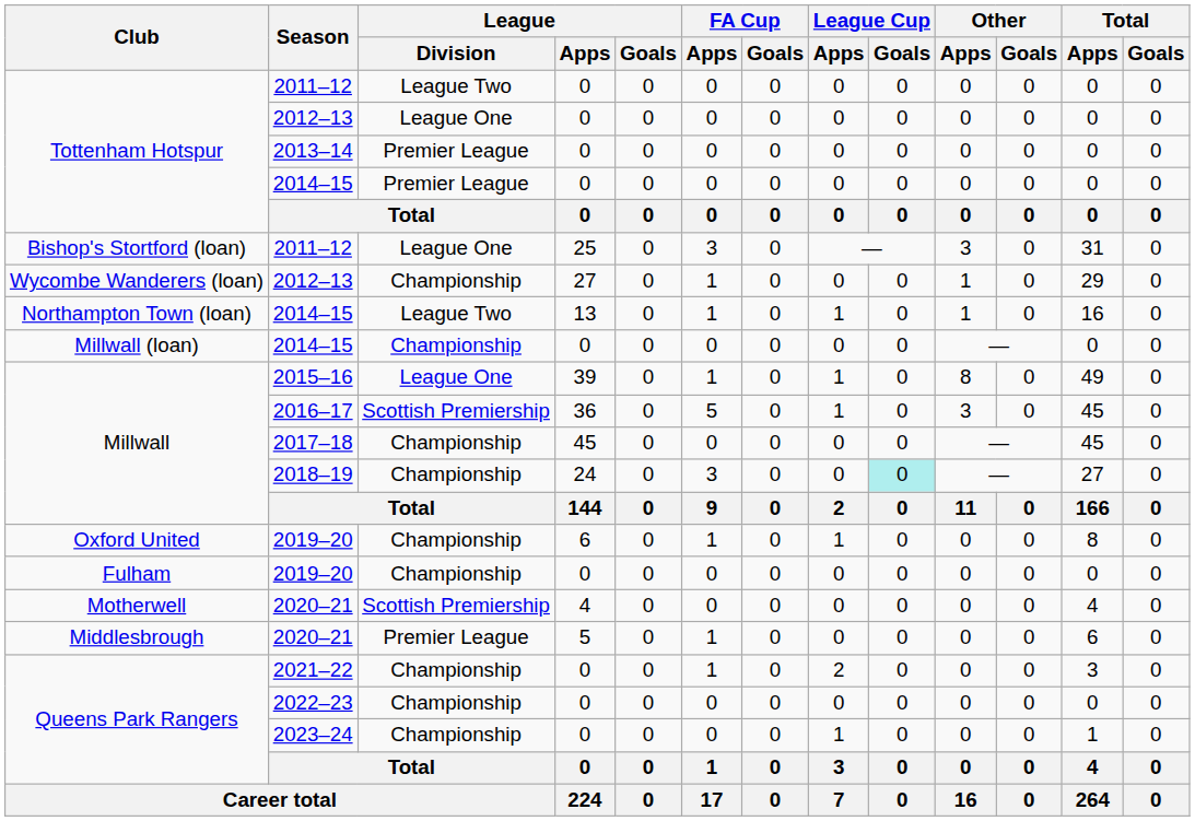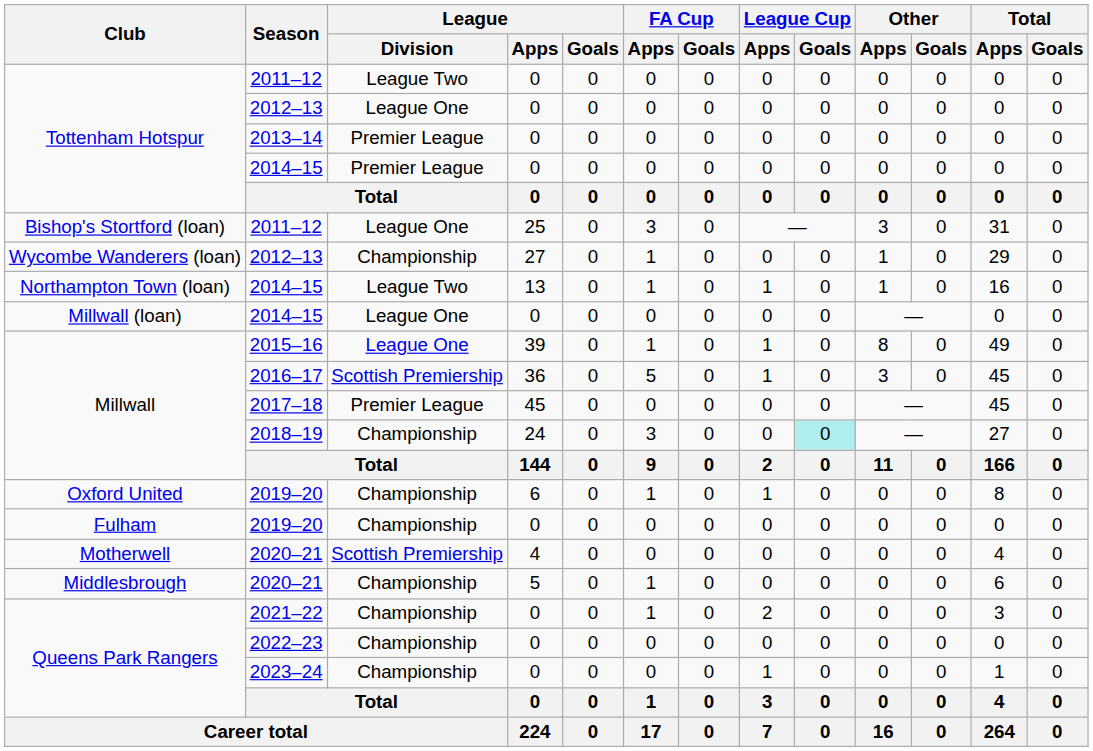 <table class=wikitable style="text-align:center">
 <tr>
 <th rowspan=2>Club</th>
 <th rowspan=2>Season</th>
 <th colspan=3>League</th>
 <th colspan=2><a href='#'>FA Cup</a></th>
 <th colspan=2><a href='#'>League Cup</a></th>
 <th colspan=2>Other</th>
 <th colspan=2>Total</th>
 </tr>
 <tr>
 <th>Division</th>
 <th>Apps</th>
 <th>Goals</th>
 <th>Apps</th>
 <th>Goals</th>
 <th>Apps</th>
 <th>Goals</th>
 <th>Apps</th>
 <th>Goals</th>
 <th>Apps</th>
 <th>Goals</th>
 </tr>
 <tr>
 <td rowspan=5><a href='#'>Tottenham Hotspur</a></td>
 <td><a href='#'>2011–12</a></td>
 <td>League Two</td>
 <td>0</td>
 <td>0</td>
 <td>0</td>
 <td>0</td>
 <td>0</td>
 <td>0</td>
 <td>0</td>
 <td>0</td>
 <td>0</td>
 <td>0</td>
 </tr>
 <tr>
 <td><a href='#'>2012–13</a></td>
 <td>League One</td>
 <td>0</td>
 <td>0</td>
 <td>0</td>
 <td>0</td>
 <td>0</td>
 <td>0</td>
 <td>0</td>
 <td>0</td>
 <td>0</td>
 <td>0</td>
 </tr>
 <tr>
 <td><a href='#'>2013–14</a></td>
 <td>Premier League</td>
 <td>0</td>
 <td>0</td>
 <td>0</td>
 <td>0</td>
 <td>0</td>
 <td>0</td>
 <td>0</td>
 <td>0</td>
 <td>0</td>
 <td>0</td>
 </tr>
 <tr>
 <td><a href='#'>2014–15</a></td>
 <td>Premier League</td>
 <td>0</td>
 <td>0</td>
 <td>0</td>
 <td>0</td>
 <td>0</td>
 <td>0</td>
 <td>0</td>
 <td>0</td>
 <td>0</td>
 <td>0</td>
 </tr>
 <tr>
 <th colspan=2>Total</th>
 <th>0</th>
 <th>0</th>
 <th>0</th>
 <th>0</th>
 <th>0</th>
 <th>0</th>
 <th>0</th>
 <th>0</th>
 <th>0</th>
 <th>0</th>
 </tr>
 <tr>
 <td><a href='#'>Bishop's Stortford</a> (loan)</td>
 <td><a href='#'>2011–12</a></td>
 <td>League One</td>
 <td>25</td>
 <td>0</td>
 <td>3</td>
 <td>0</td>
 <td colspan=2>—</td>
 <td>3</td>
 <td>0</td>
 <td>31</td>
 <td>0</td>
 </tr>
 <tr>
 <td><a href='#'>Wycombe Wanderers</a> (loan)</td>
 <td><a href='#'>2012–13</a></td>
 <td>Championship</td>
 <td>27</td>
 <td>0</td>
 <td>1</td>
 <td>0</td>
 <td>0</td>
 <td>0</td>
 <td>1</td>
 <td>0</td>
 <td>29</td>
 <td>0</td>
 </tr>
 <tr>
 <td><a href='#'>Northampton Town</a> (loan)</td>
 <td><a href='#'>2014–15</a></td>
 <td>League Two</td>
 <td>13</td>
 <td>0</td>
 <td>1</td>
 <td>0</td>
 <td>1</td>
 <td>0</td>
 <td>1</td>
 <td>0</td>
 <td>16</td>
 <td>0</td>
 </tr>
 <tr>
 <td><a href='#'>Millwall</a> (loan)</td>
 <td><a href='#'>2014–15</a></td>
-<td><a href='#'>Championship</a></td>
+<td>League One</td>
 <td>0</td>
 <td>0</td>
 <td>0</td>
 <td>0</td>
 <td>0</td>
 <td>0</td>
 <td colspan=2>—</td>
 <td>0</td>
 <td>0</td>
 </tr>
 <tr>
 <td rowspan=5>Millwall</td>
 <td><a href='#'>2015–16</a></td>
 <td><a href='#'>League One</a></td>
 <td>39</td>
 <td>0</td>
 <td>1</td>
 <td>0</td>
 <td>1</td>
 <td>0</td>
 <td>8</td>
 <td>0</td>
 <td>49</td>
 <td>0</td>
 </tr>
 <tr>
 <td><a href='#'>2016–17</a></td>
 <td><a href='#'>Scottish Premiership</a></td>
 <td>36</td>
 <td>0</td>
 <td>5</td>
 <td>0</td>
 <td>1</td>
 <td>0</td>
 <td>3</td>
 <td>0</td>
 <td>45</td>
 <td>0</td>
 </tr>
 <tr>
 <td><a href='#'>2017–18</a></td>
-<td>Championship</td>
+<td>Premier League</td>
 <td>45</td>
 <td>0</td>
 <td>0</td>
 <td>0</td>
 <td>0</td>
 <td>0</td>
 <td colspan=2>—</td>
 <td>45</td>
 <td>0</td>
 </tr>
 <tr>
 <td><a href='#'>2018–19</a></td>
 <td>Championship</td>
 <td>24</td>
 <td>0</td>
 <td>3</td>
 <td>0</td>
 <td>0</td>
 <td style="background: paleturquoise;">0</td>
 <td colspan=2>—</td>
 <td>27</td>
 <td>0</td>
 </tr>
 <tr>
 <th colspan=2>Total</th>
 <th>144</th>
 <th>0</th>
 <th>9</th>
 <th>0</th>
 <th>2</th>
 <th>0</th>
 <th>11</th>
 <th>0</th>
 <th>166</th>
 <th>0</th>
 </tr>
 <tr>
 <td><a href='#'>Oxford United</a></td>
 <td><a href='#'>2019–20</a></td>
 <td>Championship</td>
 <td>6</td>
 <td>0</td>
 <td>1</td>
 <td>0</td>
 <td>1</td>
 <td>0</td>
 <td>0</td>
 <td>0</td>
 <td>8</td>
 <td>0</td>
 </tr>
 <tr>
 <td><a href='#'>Fulham</a></td>
 <td><a href='#'>2019–20</a></td>
 <td>Championship</td>
 <td>0</td>
 <td>0</td>
 <td>0</td>
 <td>0</td>
 <td>0</td>
 <td>0</td>
 <td>0</td>
 <td>0</td>
 <td>0</td>
 <td>0</td>
 </tr>
 <tr>
 <td><a href='#'>Motherwell</a></td>
 <td><a href='#'>2020–21</a></td>
 <td><a href='#'>Scottish Premiership</a></td>
 <td>4</td>
 <td>0</td>
 <td>0</td>
 <td>0</td>
 <td>0</td>
 <td>0</td>
 <td>0</td>
 <td>0</td>
 <td>4</td>
 <td>0</td>
 </tr>
 <tr>
 <td><a href='#'>Middlesbrough</a></td>
 <td><a href='#'>2020–21</a></td>
-<td>Premier League</td>
+<td>Championship</td>
 <td>5</td>
 <td>0</td>
 <td>1</td>
 <td>0</td>
 <td>0</td>
 <td>0</td>
 <td>0</td>
 <td>0</td>
 <td>6</td>
 <td>0</td>
 </tr>
 <tr>
 <td rowspan=4><a href='#'>Queens Park Rangers</a></td>
 <td><a href='#'>2021–22</a></td>
 <td>Championship</td>
 <td>0</td>
 <td>0</td>
 <td>1</td>
 <td>0</td>
 <td>2</td>
 <td>0</td>
 <td>0</td>
 <td>0</td>
 <td>3</td>
 <td>0</td>
 </tr>
 <tr>
 <td><a href='#'>2022–23</a></td>
 <td>Championship</td>
 <td>0</td>
 <td>0</td>
 <td>0</td>
 <td>0</td>
 <td>0</td>
 <td>0</td>
 <td>0</td>
 <td>0</td>
 <td>0</td>
 <td>0</td>
 </tr>
 <tr>
 <td><a href='#'>2023–24</a></td>
 <td>Championship</td>
 <td>0</td>
 <td>0</td>
 <td>0</td>
 <td>0</td>
 <td>1</td>
 <td>0</td>
 <td>0</td>
 <td>0</td>
 <td>1</td>
 <td>0</td>
 </tr>
 <tr>
 <th colspan=2>Total</th>
 <th>0</th>
 <th>0</th>
 <th>1</th>
 <th>0</th>
 <th>3</th>
 <th>0</th>
 <th>0</th>
 <th>0</th>
 <th>4</th>
 <th>0</th>
 </tr>
 <tr>
 <th colspan="3">Career total</th>
 <th>224</th>
 <th>0</th>
 <th>17</th>
 <th>0</th>
 <th>7</th>
 <th>0</th>
 <th>16</th>
 <th>0</th>
 <th>264</th>
 <th>0</th>
 </tr>
 </table>
